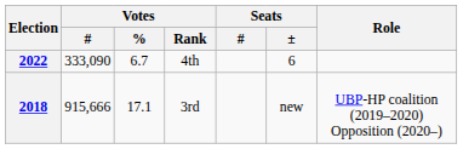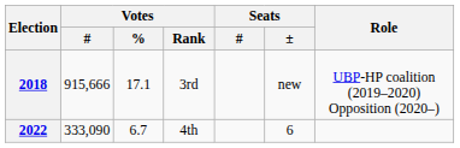 <table class=wikitable style="text-align:center;">
 <tr>
 <th rowspan=2>Election</th>
 <th colspan=3>Votes</th>
 <th colspan=2>Seats</th>
 <th style="width:150px" rowspan=2>Role</th>
 </tr>
 <tr>
 <th style="width:50px">#</th>
 <th style="width:50px">%</th>
 <th style="width:50px">Rank</th>
 <th style="width:50px">#</th>
 <th style="width:50px">±</th>
 </tr>
 <tr>
+<th><a href='#'>2018</a></th>
+<td>915,666</td>
+<td>17.1</td>
+<td>3rd</td>
+<td style="text-align:right;"></td>
+<td>new</td>
+<td><br><a href='#'>UBP</a>-HP coalition (2019–2020)<br>Opposition (2020–)</small></td>
+</tr>
+<tr>
 <th><a href='#'>2022</a></th>
 <td>333,090</td>
 <td>6.7</td>
 <td>4th</td>
 <td style="text-align:right;"></td>
 <td> 6</td>
 <td></td>
 </tr>
-<tr>
-<th><a href='#'>2018</a></th>
-<td>915,666</td>
-<td>17.1</td>
-<td>3rd</td>
-<td style="text-align:right;"></td>
-<td>new</td>
-<td><br><a href='#'>UBP</a>-HP coalition (2019–2020)<br>Opposition (2020–)</small></td>
-</tr>
 </table>
